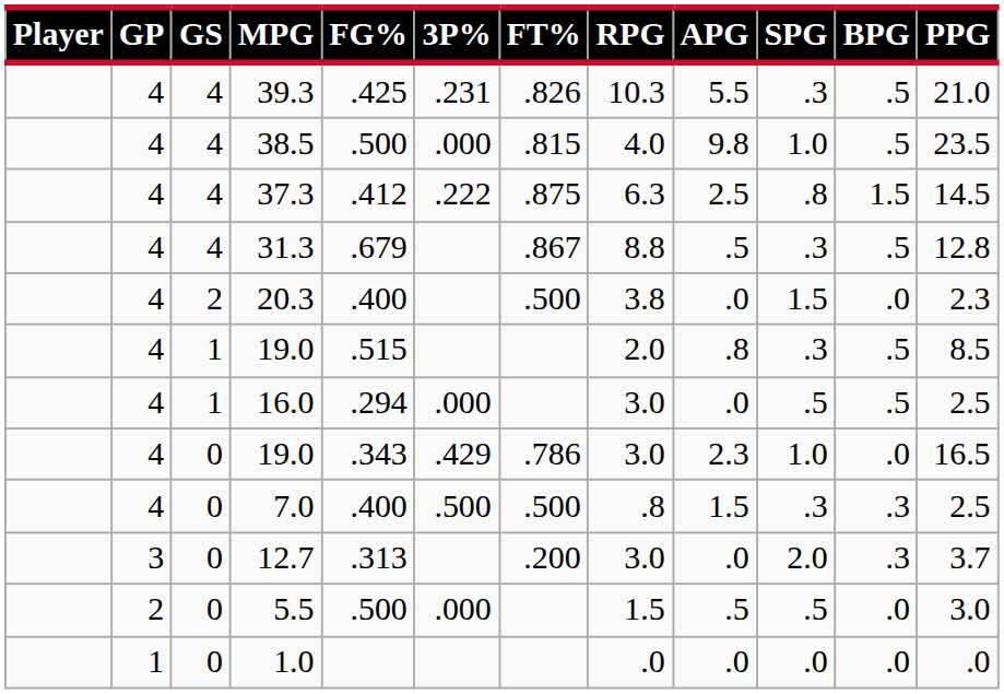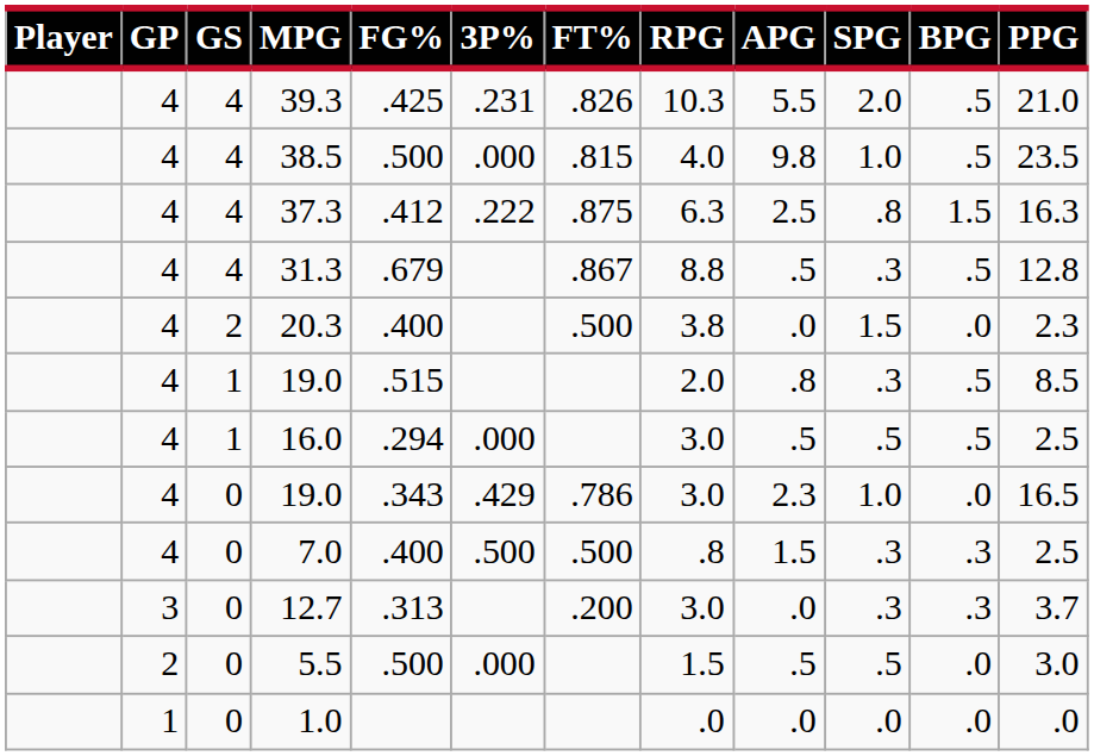 <table class="wikitable sortable" style="text-align:right;">
 <tr>
 <th style="background:#010101; color:#FFFFFF; border-top:#C8102E 3px solid; border-bottom:#C8102E 3px solid;">Player</th>
 <th style="background:#010101; color:#FFFFFF; border-top:#C8102E 3px solid; border-bottom:#C8102E 3px solid;">GP</th>
 <th style="background:#010101; color:#FFFFFF; border-top:#C8102E 3px solid; border-bottom:#C8102E 3px solid;">GS</th>
 <th style="background:#010101; color:#FFFFFF; border-top:#C8102E 3px solid; border-bottom:#C8102E 3px solid;">MPG</th>
 <th style="background:#010101; color:#FFFFFF; border-top:#C8102E 3px solid; border-bottom:#C8102E 3px solid;">FG%</th>
 <th style="background:#010101; color:#FFFFFF; border-top:#C8102E 3px solid; border-bottom:#C8102E 3px solid;">3P%</th>
 <th style="background:#010101; color:#FFFFFF; border-top:#C8102E 3px solid; border-bottom:#C8102E 3px solid;">FT%</th>
 <th style="background:#010101; color:#FFFFFF; border-top:#C8102E 3px solid; border-bottom:#C8102E 3px solid;">RPG</th>
 <th style="background:#010101; color:#FFFFFF; border-top:#C8102E 3px solid; border-bottom:#C8102E 3px solid;">APG</th>
 <th style="background:#010101; color:#FFFFFF; border-top:#C8102E 3px solid; border-bottom:#C8102E 3px solid;">SPG</th>
 <th style="background:#010101; color:#FFFFFF; border-top:#C8102E 3px solid; border-bottom:#C8102E 3px solid;">BPG</th>
 <th style="background:#010101; color:#FFFFFF; border-top:#C8102E 3px solid; border-bottom:#C8102E 3px solid;">PPG</th>
 </tr>
 <tr>
 <td style="text-align:left;"></td>
 <td>4</td>
 <td>4</td>
 <td>39.3</td>
 <td>.425</td>
 <td>.231</td>
 <td>.826</td>
 <td>10.3</td>
 <td>5.5</td>
-<td>.3</td>
+<td>2.0</td>
 <td>.5</td>
 <td>21.0</td>
 </tr>
 <tr>
 <td style="text-align:left;"></td>
 <td>4</td>
 <td>4</td>
 <td>38.5</td>
 <td>.500</td>
 <td>.000</td>
 <td>.815</td>
 <td>4.0</td>
 <td>9.8</td>
 <td>1.0</td>
 <td>.5</td>
 <td>23.5</td>
 </tr>
 <tr>
 <td style="text-align:left;"></td>
 <td>4</td>
 <td>4</td>
 <td>37.3</td>
 <td>.412</td>
 <td>.222</td>
 <td>.875</td>
 <td>6.3</td>
 <td>2.5</td>
 <td>.8</td>
 <td>1.5</td>
-<td>14.5</td>
+<td>16.3</td>
 </tr>
 <tr>
 <td style="text-align:left;"></td>
 <td>4</td>
 <td>4</td>
 <td>31.3</td>
 <td>.679</td>
 <td></td>
 <td>.867</td>
 <td>8.8</td>
 <td>.5</td>
 <td>.3</td>
 <td>.5</td>
 <td>12.8</td>
 </tr>
 <tr>
 <td style="text-align:left;"></td>
 <td>4</td>
 <td>2</td>
 <td>20.3</td>
 <td>.400</td>
 <td></td>
 <td>.500</td>
 <td>3.8</td>
 <td>.0</td>
 <td>1.5</td>
 <td>.0</td>
 <td>2.3</td>
 </tr>
 <tr>
 <td style="text-align:left;"></td>
 <td>4</td>
 <td>1</td>
 <td>19.0</td>
 <td>.515</td>
 <td></td>
 <td></td>
 <td>2.0</td>
 <td>.8</td>
 <td>.3</td>
 <td>.5</td>
 <td>8.5</td>
 </tr>
 <tr>
 <td style="text-align:left;"></td>
 <td>4</td>
 <td>1</td>
 <td>16.0</td>
 <td>.294</td>
 <td>.000</td>
 <td></td>
 <td>3.0</td>
-<td>.0</td>
+<td>.5</td>
 <td>.5</td>
 <td>.5</td>
 <td>2.5</td>
 </tr>
 <tr>
 <td style="text-align:left;"></td>
 <td>4</td>
 <td>0</td>
 <td>19.0</td>
 <td>.343</td>
 <td>.429</td>
 <td>.786</td>
 <td>3.0</td>
 <td>2.3</td>
 <td>1.0</td>
 <td>.0</td>
 <td>16.5</td>
 </tr>
 <tr>
 <td style="text-align:left;"></td>
 <td>4</td>
 <td>0</td>
 <td>7.0</td>
 <td>.400</td>
 <td>.500</td>
 <td>.500</td>
 <td>.8</td>
 <td>1.5</td>
 <td>.3</td>
 <td>.3</td>
 <td>2.5</td>
 </tr>
 <tr>
 <td style="text-align:left;"></td>
 <td>3</td>
 <td>0</td>
 <td>12.7</td>
 <td>.313</td>
 <td></td>
 <td>.200</td>
 <td>3.0</td>
 <td>.0</td>
-<td>2.0</td>
+<td>.3</td>
 <td>.3</td>
 <td>3.7</td>
 </tr>
 <tr>
 <td style="text-align:left;"></td>
 <td>2</td>
 <td>0</td>
 <td>5.5</td>
 <td>.500</td>
 <td>.000</td>
 <td></td>
 <td>1.5</td>
 <td>.5</td>
 <td>.5</td>
 <td>.0</td>
 <td>3.0</td>
 </tr>
 <tr>
 <td style="text-align:left;"></td>
 <td>1</td>
 <td>0</td>
 <td>1.0</td>
 <td></td>
 <td></td>
 <td></td>
 <td>.0</td>
 <td>.0</td>
 <td>.0</td>
 <td>.0</td>
 <td>.0</td>
 </tr>
 </table>
